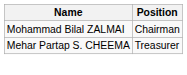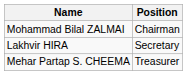 <table class="wikitable">
 <tr>
 <th>Name</th>
 <th>Position</th>
 </tr>
 <tr>
 <td>Mohammad Bilal ZALMAI</td>
 <td>Chairman</td>
 </tr>
 <tr>
+<td>Lakhvir HIRA</td>
+<td>Secretary</td>
+</tr>
+<tr>
 <td>Mehar Partap S. CHEEMA</td>
 <td>Treasurer</td>
 </tr>
 </table>
